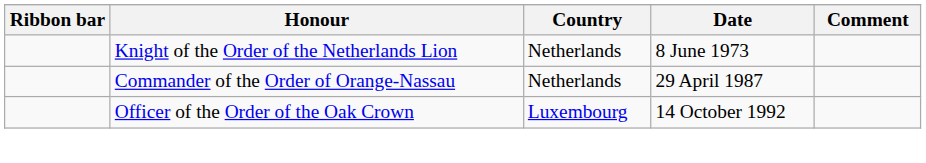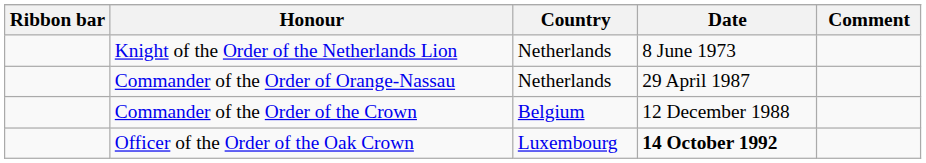 <table class="wikitable" style="width:60%;">
 <tr style="background:#ccf; text-align:center;">
 </tr>
 <tr>
 <th style="width:80px;">Ribbon bar</th>
 <th>Honour</th>
 <th>Country</th>
 <th>Date</th>
 <th>Comment</th>
 </tr>
 <tr>
 <td></td>
 <td><a href='#'>Knight</a> of the <a href='#'>Order of the Netherlands Lion</a></td>
 <td>Netherlands</td>
 <td>8 June 1973</td>
 <td></td>
 </tr>
 <tr>
 <td></td>
 <td><a href='#'>Commander</a> of the <a href='#'>Order of Orange-Nassau</a></td>
 <td>Netherlands</td>
 <td>29 April 1987</td>
 <td></td>
 </tr>
 <tr>
 <td></td>
+<td><a href='#'>Commander</a> of the <a href='#'>Order of the Crown</a></td>
+<td><a href='#'>Belgium</a></td>
+<td>12 December 1988</td>
+<td></td>
+</tr>
+<tr>
+<td></td>
 <td><a href='#'>Officer</a> of the <a href='#'>Order of the Oak Crown</a></td>
 <td><a href='#'>Luxembourg</a></td>
-<td>14 October 1992</td>
+<td><strong>14 October 1992</strong></td>
 <td></td>
 </tr>
 </table>
